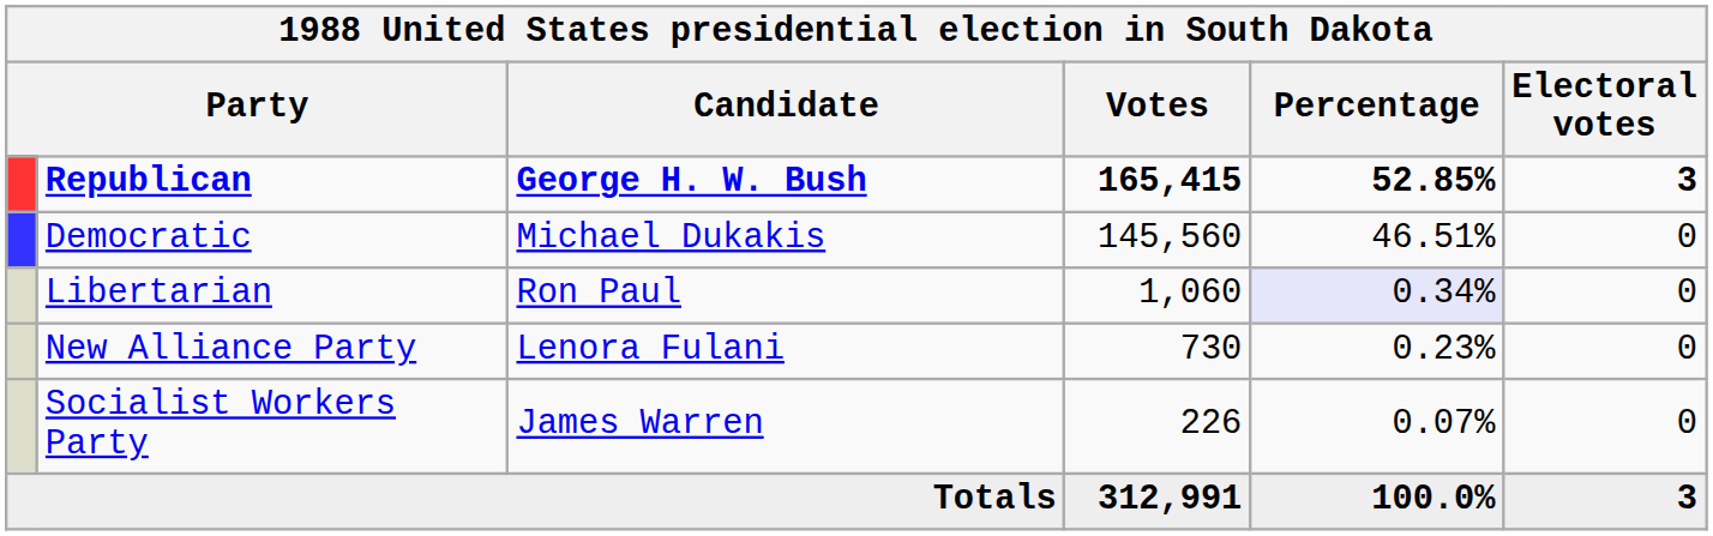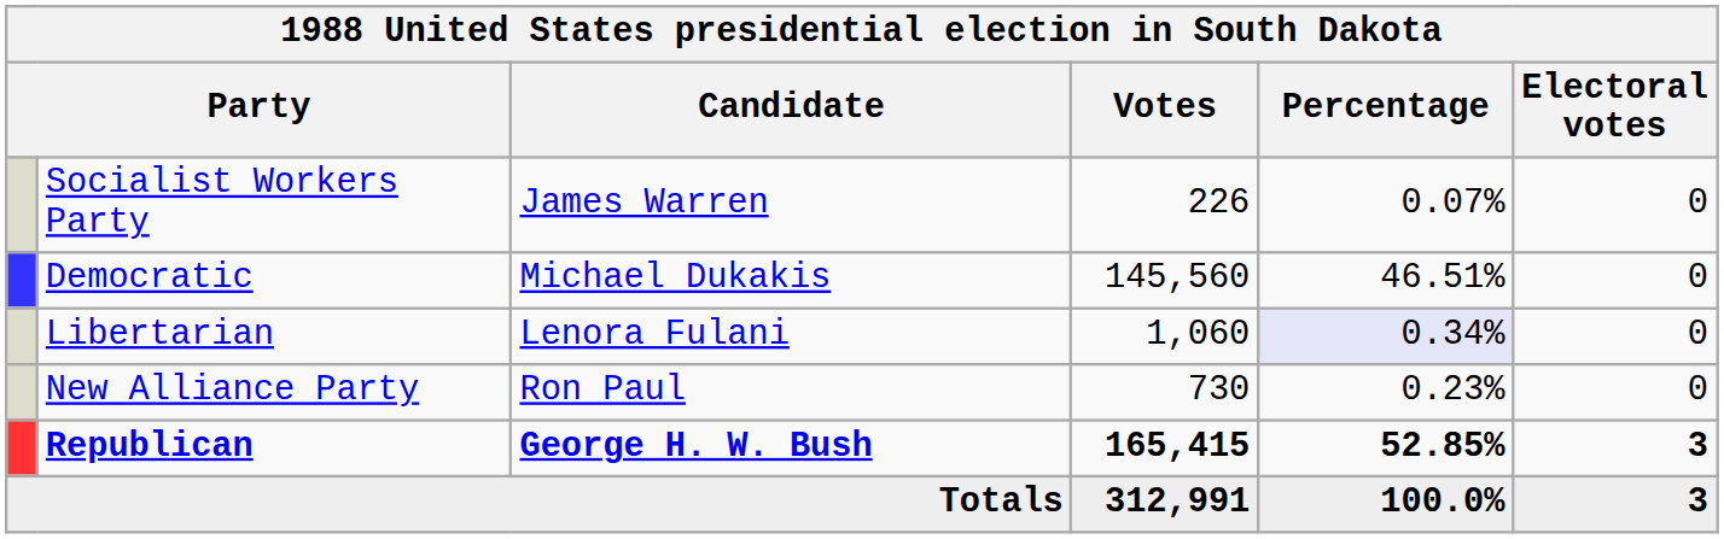 <table class="wikitable" style="font-size: 95%;">
 <tr>
 <th colspan="6">1988 United States presidential election in South Dakota</th>
 </tr>
 <tr>
 <th colspan="2" style="width: 15em">Party</th>
 <th style="width: 17em">Candidate</th>
 <th style="width: 5em">Votes</th>
 <th style="width: 7em">Percentage</th>
 <th style="width: 5em">Electoral votes</th>
 </tr>
 <tr>
-<th style="background:#f33; width:3px;"></th>
-<td style="width: 130px"><strong><a href='#'>Republican</a></strong></td>
-<td><strong><a href='#'>George H. W. Bush</a></strong></td>
-<td style="text-align:right;"><strong>165,415</strong></td>
-<td style="text-align:right;"><strong>52.85%</strong></td>
-<td style="text-align:right;"><strong>3</strong></td>
+<th style="background:#DDDDCC; width:3px;"></th>
+<td style="width: 130px"><a href='#'>Socialist Workers Party</a></td>
+<td><a href='#'>James Warren</a></td>
+<td style="text-align:right;">226</td>
+<td style="text-align:right;">0.07%</td>
+<td style="text-align:right;">0</td>
 </tr>
 <tr>
 <th style="background:#33f; width:3px;"></th>
 <td style="width: 130px"><a href='#'>Democratic</a></td>
 <td><a href='#'>Michael Dukakis</a></td>
 <td style="text-align:right;">145,560</td>
 <td style="text-align:right;">46.51%</td>
 <td style="text-align:right;">0</td>
 </tr>
 <tr>
 <th style="background:#DDDDCC; width:3px;"></th>
 <td style="width: 130px"><a href='#'>Libertarian</a></td>
-<td><a href='#'>Ron Paul</a></td>
+<td><a href='#'>Lenora Fulani</a></td>
 <td style="text-align:right;">1,060</td>
 <td style="background: lavender; text-align:right;">0.34%</td>
 <td style="text-align:right;">0</td>
 </tr>
 <tr>
 <th style="background:#DDDDCC; width:3px;"></th>
 <td style="width: 130px"><a href='#'>New Alliance Party</a></td>
-<td><a href='#'>Lenora Fulani</a></td>
+<td><a href='#'>Ron Paul</a></td>
 <td style="text-align:right;">730</td>
 <td style="text-align:right;">0.23%</td>
 <td style="text-align:right;">0</td>
 </tr>
 <tr>
-<th style="background:#DDDDCC; width:3px;"></th>
-<td style="width: 130px"><a href='#'>Socialist Workers Party</a></td>
-<td><a href='#'>James Warren</a></td>
-<td style="text-align:right;">226</td>
-<td style="text-align:right;">0.07%</td>
-<td style="text-align:right;">0</td>
+<th style="background:#f33; width:3px;"></th>
+<td style="width: 130px"><strong><a href='#'>Republican</a></strong></td>
+<td><strong><a href='#'>George H. W. Bush</a></strong></td>
+<td style="text-align:right;"><strong>165,415</strong></td>
+<td style="text-align:right;"><strong>52.85%</strong></td>
+<td style="text-align:right;"><strong>3</strong></td>
 </tr>
 <tr style="background:#eee; text-align:right;">
 <td colspan="3"><strong>Totals</strong></td>
 <td><strong>312,991</strong></td>
 <td><strong>100.0%</strong></td>
 <td><strong>3</strong></td>
 </tr>
 </table>
